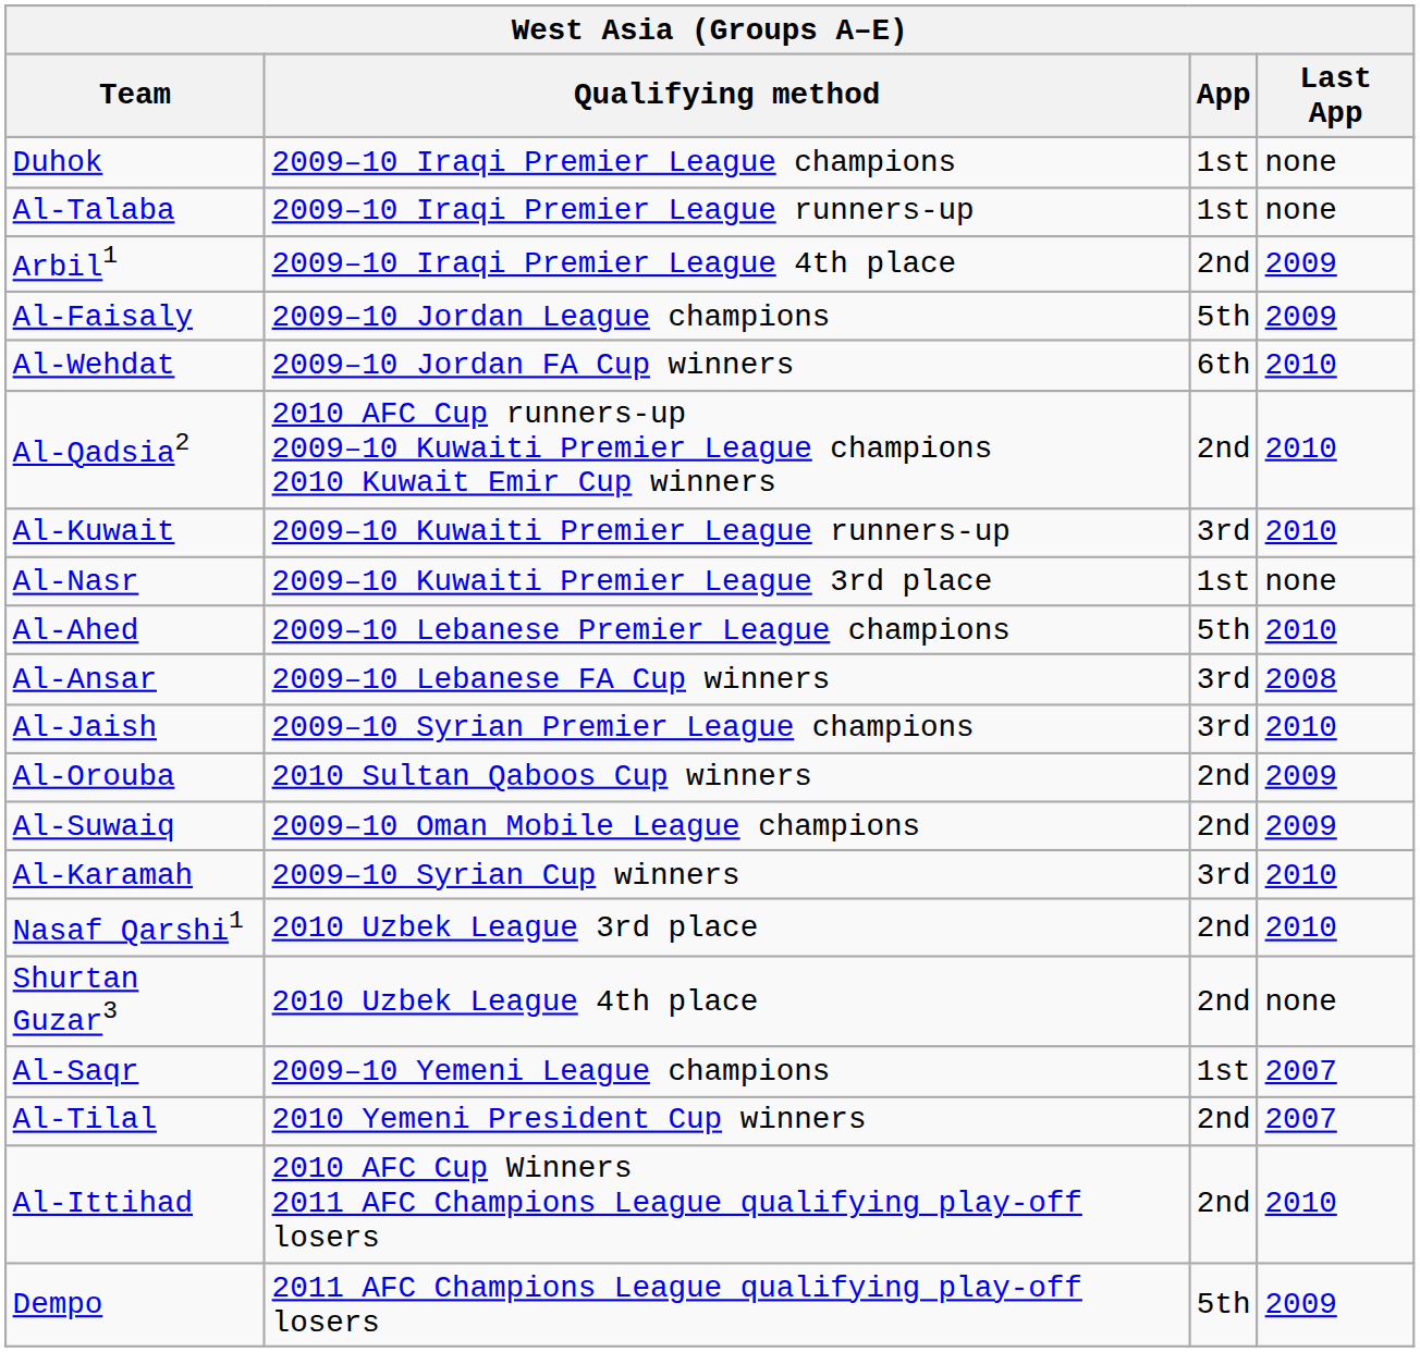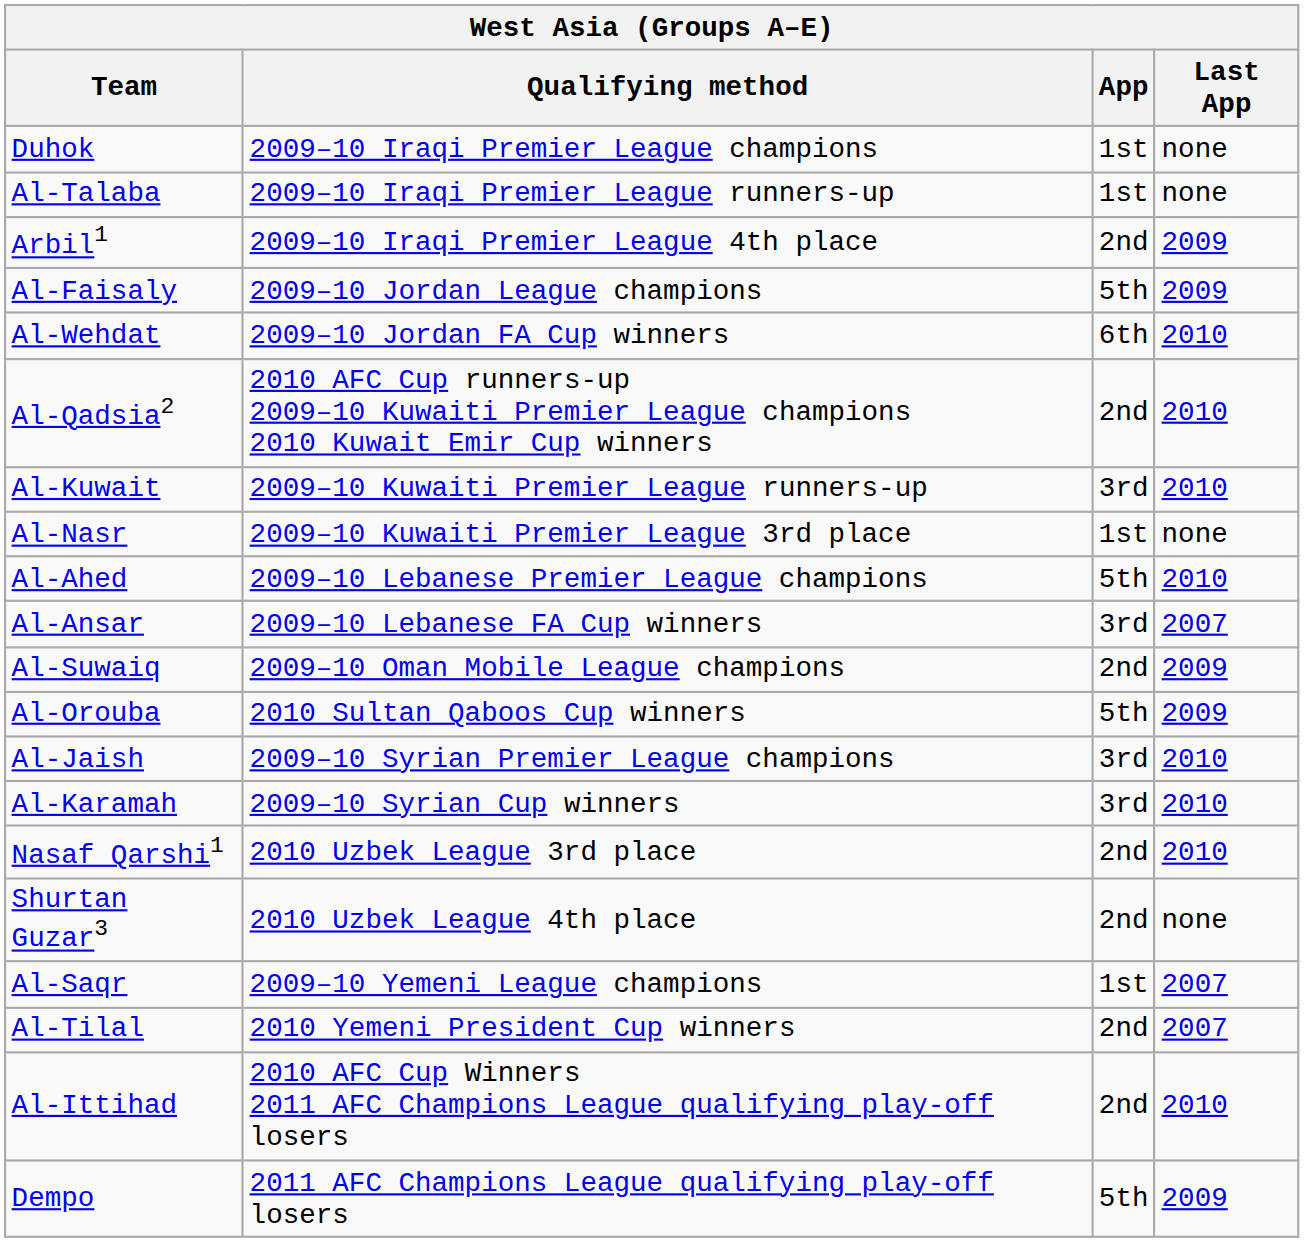 <table class="wikitable">
 <tr>
 <th colspan=4>West Asia (Groups A–E)</th>
 </tr>
 <tr>
 <th>Team</th>
 <th>Qualifying method</th>
 <th>App</th>
 <th>Last App</th>
 </tr>
 <tr>
 <td> <a href='#'>Duhok</a></td>
 <td><a href='#'>2009–10 Iraqi Premier League</a> champions</td>
 <td>1st</td>
 <td>none</td>
 </tr>
 <tr>
 <td> <a href='#'>Al-Talaba</a></td>
 <td><a href='#'>2009–10 Iraqi Premier League</a> runners-up</td>
 <td>1st</td>
 <td>none</td>
 </tr>
 <tr>
 <td> <a href='#'>Arbil</a><sup>1</sup></td>
 <td><a href='#'>2009–10 Iraqi Premier League</a> 4th place</td>
 <td>2nd</td>
 <td><a href='#'>2009</a></td>
 </tr>
 <tr>
 <td> <a href='#'>Al-Faisaly</a></td>
 <td><a href='#'>2009–10 Jordan League</a> champions</td>
 <td>5th</td>
 <td><a href='#'>2009</a></td>
 </tr>
 <tr>
 <td> <a href='#'>Al-Wehdat</a></td>
 <td><a href='#'>2009–10 Jordan FA Cup</a> winners</td>
 <td>6th</td>
 <td><a href='#'>2010</a></td>
 </tr>
 <tr>
 <td> <a href='#'>Al-Qadsia</a><sup>2</sup></td>
 <td><a href='#'>2010 AFC Cup</a> runners-up<br><a href='#'>2009–10 Kuwaiti Premier League</a> champions<br><a href='#'>2010 Kuwait Emir Cup</a> winners</td>
 <td>2nd</td>
 <td><a href='#'>2010</a></td>
 </tr>
 <tr>
 <td> <a href='#'>Al-Kuwait</a></td>
 <td><a href='#'>2009–10 Kuwaiti Premier League</a> runners-up</td>
 <td>3rd</td>
 <td><a href='#'>2010</a></td>
 </tr>
 <tr>
 <td> <a href='#'>Al-Nasr</a></td>
 <td><a href='#'>2009–10 Kuwaiti Premier League</a> 3rd place</td>
 <td>1st</td>
 <td>none</td>
 </tr>
 <tr>
 <td> <a href='#'>Al-Ahed</a></td>
 <td><a href='#'>2009–10 Lebanese Premier League</a> champions</td>
 <td>5th</td>
 <td><a href='#'>2010</a></td>
 </tr>
 <tr>
 <td> <a href='#'>Al-Ansar</a></td>
 <td><a href='#'>2009–10 Lebanese FA Cup</a> winners</td>
 <td>3rd</td>
-<td><a href='#'>2008</a></td>
+<td><a href='#'>2007</a></td>
+</tr>
+<tr>
+<td> <a href='#'>Al-Suwaiq</a></td>
+<td><a href='#'>2009–10 Oman Mobile League</a> champions</td>
+<td>2nd</td>
+<td><a href='#'>2009</a></td>
+</tr>
+<tr>
+<td> <a href='#'>Al-Orouba</a></td>
+<td><a href='#'>2010 Sultan Qaboos Cup</a> winners</td>
+<td>5th</td>
+<td><a href='#'>2009</a></td>
 </tr>
 <tr>
 <td> <a href='#'>Al-Jaish</a></td>
 <td><a href='#'>2009–10 Syrian Premier League</a> champions</td>
 <td>3rd</td>
 <td><a href='#'>2010</a></td>
-</tr>
-<tr>
-<td> <a href='#'>Al-Orouba</a></td>
-<td><a href='#'>2010 Sultan Qaboos Cup</a> winners</td>
-<td>2nd</td>
-<td><a href='#'>2009</a></td>
-</tr>
-<tr>
-<td> <a href='#'>Al-Suwaiq</a></td>
-<td><a href='#'>2009–10 Oman Mobile League</a> champions</td>
-<td>2nd</td>
-<td><a href='#'>2009</a></td>
 </tr>
 <tr>
 <td> <a href='#'>Al-Karamah</a></td>
 <td><a href='#'>2009–10 Syrian Cup</a> winners</td>
 <td>3rd</td>
 <td><a href='#'>2010</a></td>
 </tr>
 <tr>
 <td> <a href='#'>Nasaf Qarshi</a><sup>1</sup></td>
 <td><a href='#'>2010 Uzbek League</a> 3rd place</td>
 <td>2nd</td>
 <td><a href='#'>2010</a></td>
 </tr>
 <tr>
 <td> <a href='#'>Shurtan Guzar</a><sup>3</sup></td>
 <td><a href='#'>2010 Uzbek League</a> 4th place</td>
 <td>2nd</td>
 <td>none</td>
 </tr>
 <tr>
 <td> <a href='#'>Al-Saqr</a></td>
 <td><a href='#'>2009–10 Yemeni League</a> champions</td>
 <td>1st</td>
 <td><a href='#'>2007</a></td>
 </tr>
 <tr>
 <td> <a href='#'>Al-Tilal</a></td>
 <td><a href='#'>2010 Yemeni President Cup</a> winners</td>
 <td>2nd</td>
 <td><a href='#'>2007</a></td>
 </tr>
 <tr>
 <td> <a href='#'>Al-Ittihad</a></td>
 <td><a href='#'>2010 AFC Cup</a> Winners<br><a href='#'>2011 AFC Champions League qualifying play-off</a> losers</td>
 <td>2nd</td>
 <td><a href='#'>2010</a></td>
 </tr>
 <tr>
 <td> <a href='#'>Dempo</a></td>
 <td><a href='#'>2011 AFC Champions League qualifying play-off</a> losers</td>
 <td>5th</td>
 <td><a href='#'>2009</a></td>
 </tr>
 </table>
